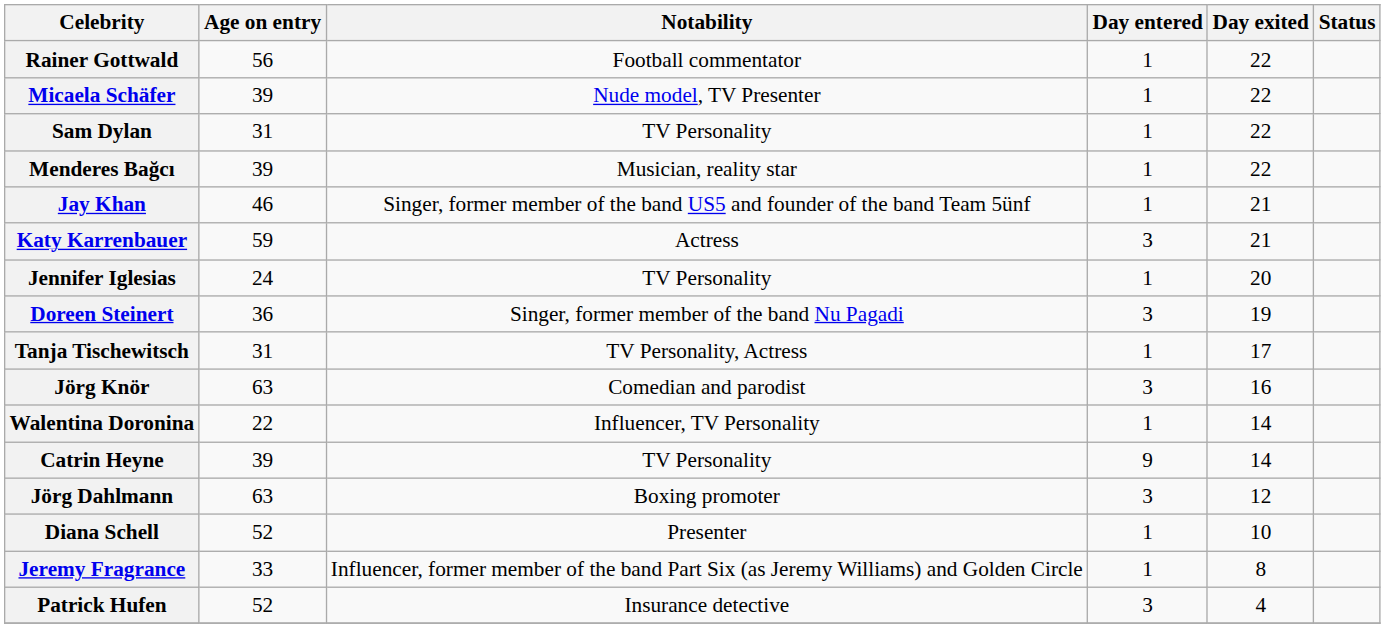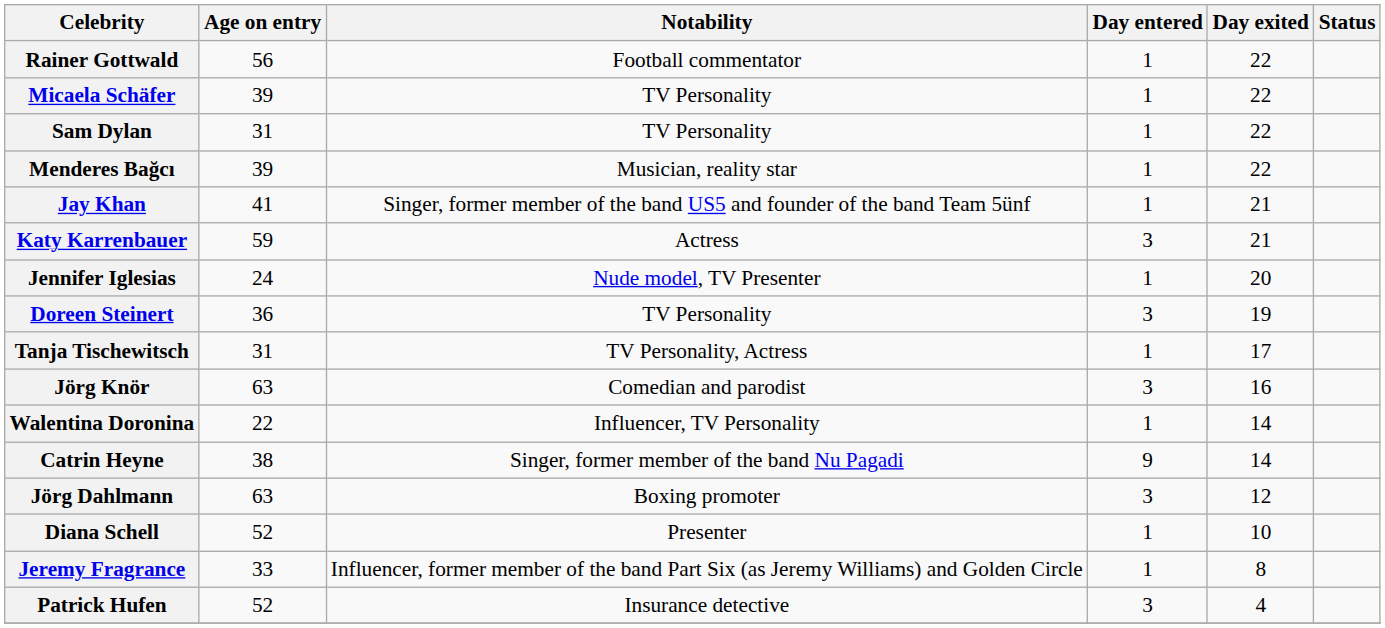 <table class="wikitable sortable" style="text-align:center; line-height:20px; width:auto;">
 <tr>
 <th scope="col">Celebrity</th>
 <th scope="col">Age on entry</th>
 <th scope="col">Notability</th>
 <th scope="col">Day entered</th>
 <th scope="col">Day exited</th>
 <th scope="col">Status</th>
 </tr>
 <tr>
 <th>Rainer Gottwald</th>
 <td>56</td>
 <td>Football commentator</td>
 <td>1</td>
 <td>22</td>
 <td></td>
 </tr>
 <tr>
 <th><a href='#'>Micaela Schäfer</a></th>
 <td>39</td>
-<td><a href='#'>Nude model</a>, TV Presenter</td>
+<td>TV Personality</td>
 <td>1</td>
 <td>22</td>
 <td></td>
 </tr>
 <tr>
 <th>Sam Dylan</th>
 <td>31</td>
 <td>TV Personality</td>
 <td>1</td>
 <td>22</td>
 <td></td>
 </tr>
 <tr>
 <th>Menderes Bağcı</th>
 <td>39</td>
 <td>Musician, reality star</td>
 <td>1</td>
 <td>22</td>
 <td></td>
 </tr>
 <tr>
 <th><a href='#'>Jay Khan</a></th>
-<td>46</td>
+<td>41</td>
 <td>Singer, former member of the band <a href='#'>US5</a> and founder of the band Team 5ünf</td>
 <td>1</td>
 <td>21</td>
 <td></td>
 </tr>
 <tr>
 <th><a href='#'>Katy Karrenbauer</a></th>
 <td>59</td>
 <td>Actress</td>
 <td>3</td>
 <td>21</td>
 <td></td>
 </tr>
 <tr>
 <th>Jennifer Iglesias</th>
 <td>24</td>
-<td>TV Personality</td>
+<td><a href='#'>Nude model</a>, TV Presenter</td>
 <td>1</td>
 <td>20</td>
 <td></td>
 </tr>
 <tr>
 <th><a href='#'>Doreen Steinert</a></th>
 <td>36</td>
-<td>Singer, former member of the band <a href='#'>Nu Pagadi</a></td>
+<td>TV Personality</td>
 <td>3</td>
 <td>19</td>
 <td></td>
 </tr>
 <tr>
 <th>Tanja Tischewitsch</th>
 <td>31</td>
 <td>TV Personality, Actress</td>
 <td>1</td>
 <td>17</td>
 <td></td>
 </tr>
 <tr>
 <th>Jörg Knör</th>
 <td>63</td>
 <td>Comedian and parodist</td>
 <td>3</td>
 <td>16</td>
 <td></td>
 </tr>
 <tr>
 <th>Walentina Doronina</th>
 <td>22</td>
 <td>Influencer, TV Personality</td>
 <td>1</td>
 <td>14</td>
 <td></td>
 </tr>
 <tr>
 <th>Catrin Heyne</th>
-<td>39</td>
-<td>TV Personality</td>
+<td>38</td>
+<td>Singer, former member of the band <a href='#'>Nu Pagadi</a></td>
 <td>9</td>
 <td>14</td>
 <td></td>
 </tr>
 <tr>
 <th>Jörg Dahlmann</th>
 <td>63</td>
 <td>Boxing promoter</td>
 <td>3</td>
 <td>12</td>
 <td></td>
 </tr>
 <tr>
 <th>Diana Schell</th>
 <td>52</td>
 <td>Presenter</td>
 <td>1</td>
 <td>10</td>
 <td></td>
 </tr>
 <tr>
 <th><a href='#'>Jeremy Fragrance</a></th>
 <td>33</td>
 <td>Influencer, former member of the band Part Six (as Jeremy Williams) and Golden Circle</td>
 <td>1</td>
 <td>8</td>
 <td></td>
 </tr>
 <tr>
 <th>Patrick Hufen</th>
 <td>52</td>
 <td>Insurance detective</td>
 <td>3</td>
 <td>4</td>
 <td></td>
 </tr>
 <tr>
 </tr>
 </table>
